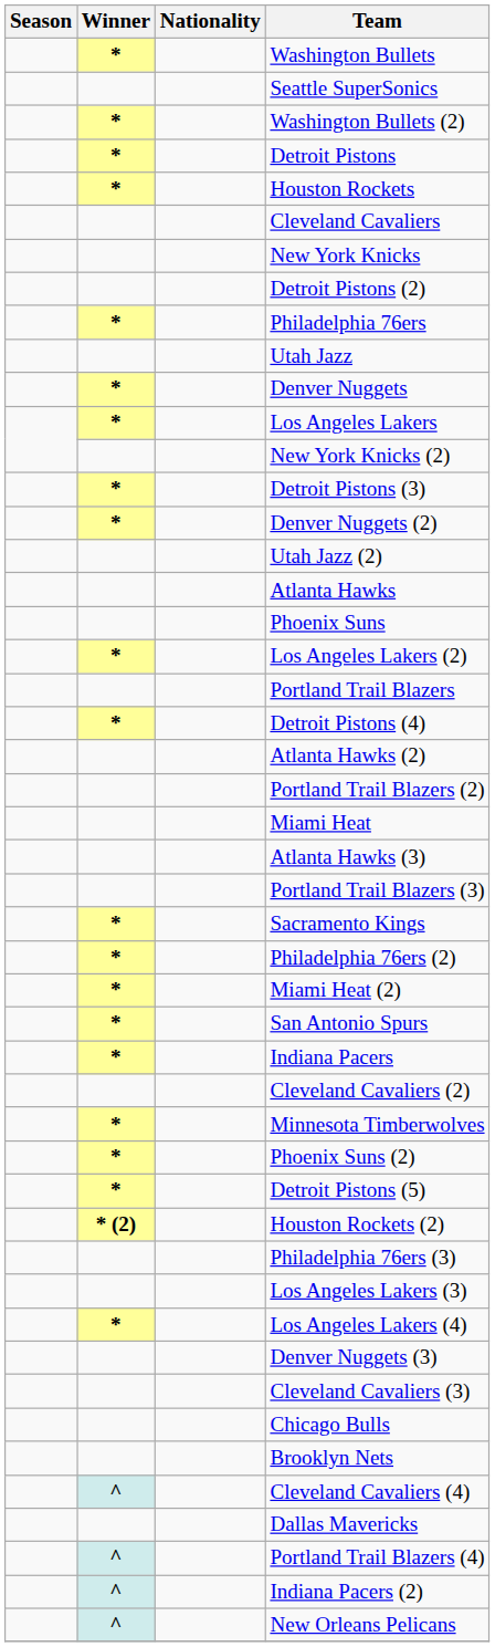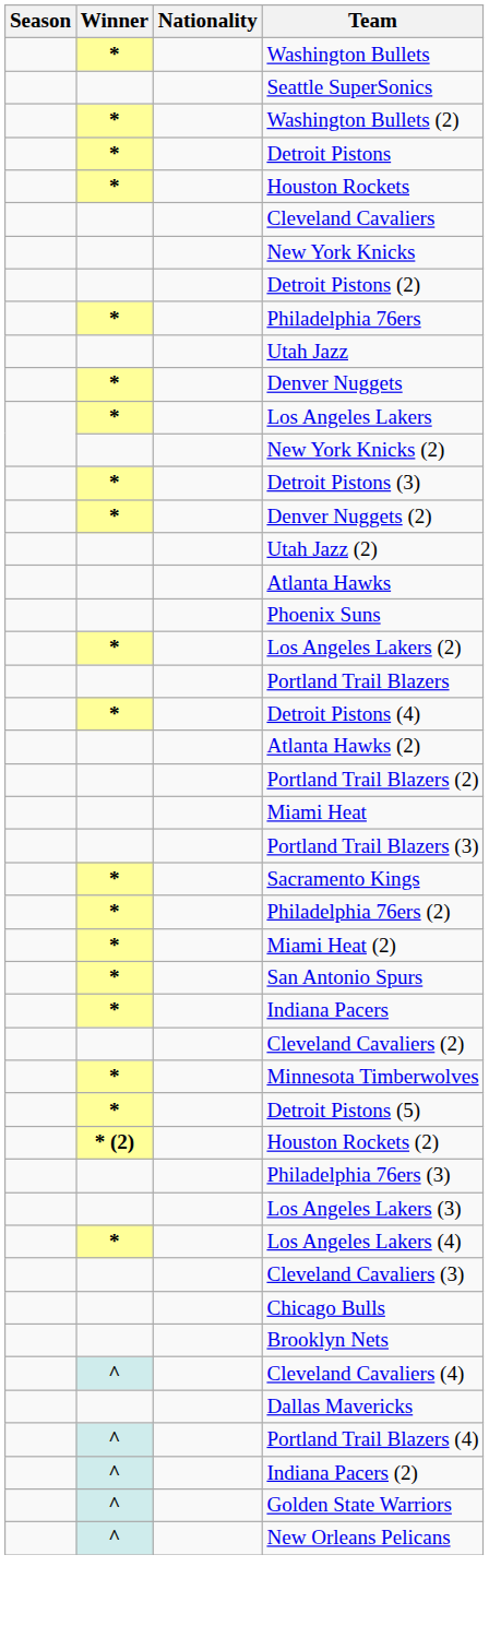 <table class="wikitable plainrowheaders sortable" "summary="Season (sortable), Winner (sortable), Nationality (sortable) and Team (sortable)">
 <tr>
 <th scope="col">Season</th>
 <th scope="col">Winner</th>
 <th scope="col">Nationality</th>
 <th scope="col">Team</th>
 </tr>
 <tr>
 <td></td>
 <th scope="row" style="background-color:#FFFF99">*</th>
 <td></td>
 <td><a href='#'>Washington Bullets</a></td>
 </tr>
 <tr>
 <td></td>
 <th scope="row" style="background-color:transparent;"></th>
 <td></td>
 <td><a href='#'>Seattle SuperSonics</a></td>
 </tr>
 <tr>
 <td></td>
 <th scope="row" style="background-color:#FFFF99">*</th>
 <td></td>
 <td><a href='#'>Washington Bullets</a> (2)</td>
 </tr>
 <tr>
 <td></td>
 <th scope="row" style="background-color:#FFFF99">*</th>
 <td></td>
 <td><a href='#'>Detroit Pistons</a></td>
 </tr>
 <tr>
 <td></td>
 <th scope="row" style="background-color:#FFFF99">*</th>
 <td></td>
 <td><a href='#'>Houston Rockets</a></td>
 </tr>
 <tr>
 <td></td>
 <th scope="row" style="background-color:transparent;"></th>
 <td></td>
 <td><a href='#'>Cleveland Cavaliers</a></td>
 </tr>
 <tr>
 <td></td>
 <th scope="row" style="background-color:transparent;"></th>
 <td></td>
 <td><a href='#'>New York Knicks</a></td>
 </tr>
 <tr>
 <td></td>
 <th scope="row" style="background-color:transparent;"></th>
 <td></td>
 <td><a href='#'>Detroit Pistons</a> (2)</td>
 </tr>
 <tr>
 <td></td>
 <th scope="row" style="background-color:#FFFF99">*</th>
 <td></td>
 <td><a href='#'>Philadelphia 76ers</a></td>
 </tr>
 <tr>
 <td></td>
 <th scope="row" style="background-color:transparent;"></th>
 <td></td>
 <td><a href='#'>Utah Jazz</a></td>
 </tr>
 <tr>
 <td></td>
 <th scope="row" style="background-color:#FFFF99">*</th>
 <td></td>
 <td><a href='#'>Denver Nuggets</a></td>
 </tr>
 <tr>
 <td rowspan=2></td>
 <th scope="row" style="background-color:#FFFF99">*</th>
 <td></td>
 <td><a href='#'>Los Angeles Lakers</a></td>
 </tr>
 <tr>
 <th scope="row" style="background-color:transparent;"></th>
 <td></td>
 <td><a href='#'>New York Knicks</a> (2)</td>
 </tr>
 <tr>
 <td></td>
 <th scope="row" style="background-color:#FFFF99">*</th>
 <td></td>
 <td><a href='#'>Detroit Pistons</a> (3)</td>
 </tr>
 <tr>
 <td></td>
 <th scope="row" style="background-color:#FFFF99">*</th>
 <td></td>
 <td><a href='#'>Denver Nuggets</a> (2)</td>
 </tr>
 <tr>
 <td></td>
 <th scope="row" style="background-color:transparent;"></th>
 <td></td>
 <td><a href='#'>Utah Jazz</a> (2)</td>
 </tr>
 <tr>
 <td></td>
 <th scope="row" style="background-color:transparent;"></th>
 <td></td>
 <td><a href='#'>Atlanta Hawks</a></td>
 </tr>
 <tr>
 <td></td>
 <th scope="row" style="background-color:transparent;"></th>
 <td></td>
 <td><a href='#'>Phoenix Suns</a></td>
 </tr>
 <tr>
 <td></td>
 <th scope="row" style="background-color:#FFFF99">*</th>
 <td></td>
 <td><a href='#'>Los Angeles Lakers</a> (2)</td>
 </tr>
 <tr>
 <td></td>
 <th scope="row" style="background-color:transparent;"></th>
 <td></td>
 <td><a href='#'>Portland Trail Blazers</a></td>
 </tr>
 <tr>
 <td></td>
 <th scope="row" style="background-color:#FFFF99">*</th>
 <td></td>
 <td><a href='#'>Detroit Pistons</a> (4)</td>
 </tr>
 <tr>
 <td></td>
 <th scope="row" style="background-color:transparent;"></th>
 <td></td>
 <td><a href='#'>Atlanta Hawks</a> (2)</td>
 </tr>
 <tr>
 <td></td>
 <th scope="row" style="background-color:transparent;"></th>
 <td></td>
 <td><a href='#'>Portland Trail Blazers</a> (2)</td>
 </tr>
 <tr>
 <td></td>
 <th scope="row" style="background-color:transparent;"></th>
 <td></td>
 <td><a href='#'>Miami Heat</a></td>
 </tr>
 <tr>
 <td></td>
 <th scope="row" style="background-color:transparent;"></th>
 <td></td>
-<td><a href='#'>Atlanta Hawks</a> (3)</td>
-</tr>
-<tr>
-<td></td>
-<th scope="row" style="background-color:transparent;"></th>
-<td></td>
 <td><a href='#'>Portland Trail Blazers</a> (3)</td>
 </tr>
 <tr>
 <td></td>
 <th scope="row" style="background-color:#FFFF99;">*</th>
 <td></td>
 <td><a href='#'>Sacramento Kings</a></td>
 </tr>
 <tr>
 <td></td>
 <th scope="row" style="background-color:#FFFF99;">*</th>
 <td></td>
 <td><a href='#'>Philadelphia 76ers</a> (2)</td>
 </tr>
 <tr>
 <td></td>
 <th scope="row" style="background-color:#FFFF99">*</th>
 <td></td>
 <td><a href='#'>Miami Heat</a> (2)</td>
 </tr>
 <tr>
 <td></td>
 <th scope="row" style="background-color:#FFFF99">*</th>
 <td></td>
 <td><a href='#'>San Antonio Spurs</a></td>
 </tr>
 <tr>
 <td></td>
 <th scope="row" style="background-color:#FFFF99">*</th>
 <td></td>
 <td><a href='#'>Indiana Pacers</a></td>
 </tr>
 <tr>
 <td></td>
 <th scope="row" style="background-color:transparent;"></th>
 <td></td>
 <td><a href='#'>Cleveland Cavaliers</a> (2)</td>
 </tr>
 <tr>
 <td></td>
 <th scope="row" style="background-color:#FFFF99">*</th>
 <td></td>
 <td><a href='#'>Minnesota Timberwolves</a></td>
 </tr>
 <tr>
 <td></td>
 <th scope="row" style="background-color:#FFFF99;">*</th>
 <td></td>
-<td><a href='#'>Phoenix Suns</a> (2)</td>
-</tr>
-<tr>
-<td></td>
-<th scope="row" style="background-color:#FFFF99;">*</th>
-<td></td>
 <td><a href='#'>Detroit Pistons</a> (5)</td>
 </tr>
 <tr>
 <td></td>
 <th scope="row" style="background-color:#FFFF99;">* (2)</th>
 <td></td>
 <td><a href='#'>Houston Rockets</a> (2)</td>
 </tr>
 <tr>
 <td></td>
 <th scope="row" style="background-color:transparent;"></th>
 <td></td>
 <td><a href='#'>Philadelphia 76ers</a> (3)</td>
 </tr>
 <tr>
 <td></td>
 <th scope="row" style="background-color:transparent;"></th>
 <td></td>
 <td><a href='#'>Los Angeles Lakers</a> (3)</td>
 </tr>
 <tr>
 <td></td>
 <th scope="row" style="background-color:#FFFF99;">*</th>
 <td></td>
 <td><a href='#'>Los Angeles Lakers</a> (4)</td>
-</tr>
-<tr>
-<td></td>
-<th scope="row" style="background-color:transparent;"></th>
-<td></td>
-<td><a href='#'>Denver Nuggets</a> (3)</td>
 </tr>
 <tr>
 <td></td>
 <th scope="row" style="background-color:transparent;"></th>
 <td></td>
 <td><a href='#'>Cleveland Cavaliers</a> (3)</td>
 </tr>
 <tr>
 <td></td>
 <th scope="row" style="background-color:transparent;"></th>
 <td></td>
 <td><a href='#'>Chicago Bulls</a></td>
 </tr>
 <tr>
 <td></td>
 <th scope="row" style="background-color:transparent;"></th>
 <td></td>
 <td><a href='#'>Brooklyn Nets</a></td>
 </tr>
 <tr>
 <td></td>
 <th scope="row" style="background-color:#CFECEC">^</th>
 <td></td>
 <td><a href='#'>Cleveland Cavaliers</a> (4)</td>
 </tr>
 <tr>
 <td></td>
 <th scope="row" style="background-color:transparent;"></th>
 <td></td>
 <td><a href='#'>Dallas Mavericks</a></td>
 </tr>
 <tr>
 <td></td>
 <th scope="row" style="background-color:#CFECEC">^</th>
 <td></td>
 <td><a href='#'>Portland Trail Blazers</a> (4)</td>
 </tr>
 <tr>
 <td></td>
 <th scope="row" style="background-color:#CFECEC">^</th>
 <td></td>
 <td><a href='#'>Indiana Pacers</a> (2)</td>
 </tr>
 <tr>
 <td></td>
 <th scope="row" style="background-color:#CFECEC">^</th>
 <td></td>
+<td><a href='#'>Golden State Warriors</a></td>
+</tr>
+<tr>
+<td></td>
+<th scope="row" style="background-color:#CFECEC">^</th>
+<td></td>
 <td><a href='#'>New Orleans Pelicans</a></td>
 </tr>
 <tr>
 </tr>
 </table>
